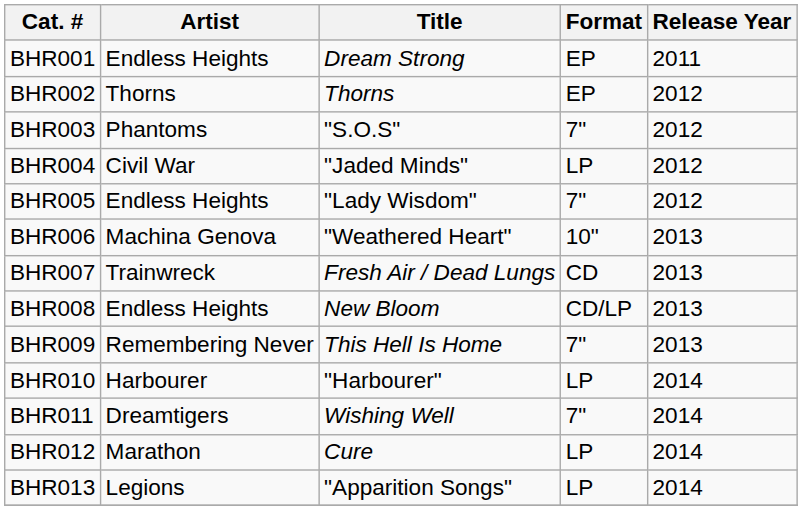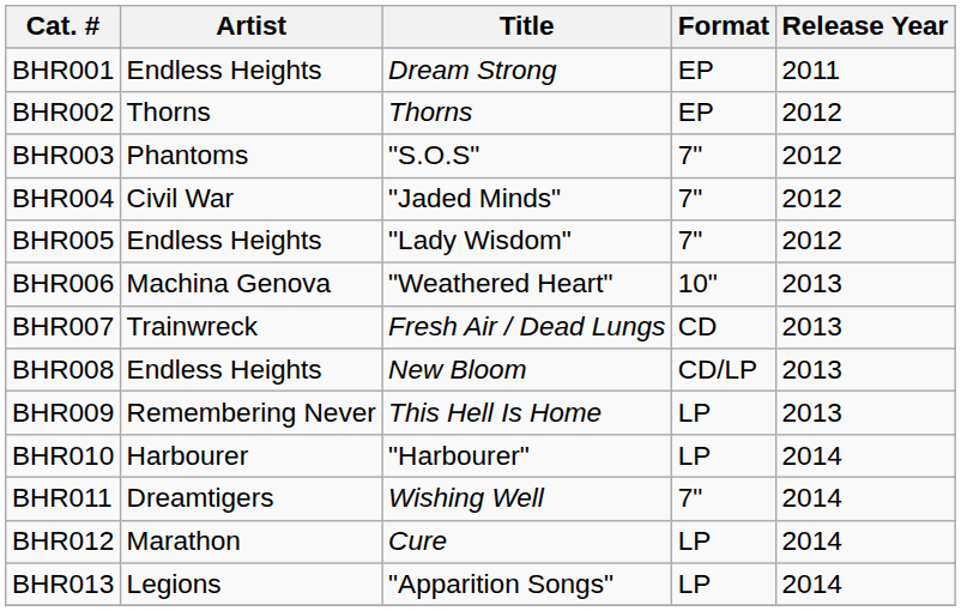 <table class="wikitable">
 <tr>
 <th>Cat. #</th>
 <th>Artist</th>
 <th>Title</th>
 <th>Format</th>
 <th>Release Year</th>
 </tr>
 <tr>
 <td>BHR001</td>
 <td>Endless Heights</td>
 <td><em>Dream Strong</em></td>
 <td>EP</td>
 <td>2011</td>
 </tr>
 <tr>
 <td>BHR002</td>
 <td>Thorns</td>
 <td><em>Thorns</em></td>
 <td>EP</td>
 <td>2012</td>
 </tr>
 <tr>
 <td>BHR003</td>
 <td>Phantoms</td>
 <td>"S.O.S"</td>
 <td>7"</td>
 <td>2012</td>
 </tr>
 <tr>
 <td>BHR004</td>
 <td>Civil War</td>
 <td>"Jaded Minds"</td>
-<td>LP</td>
+<td>7"</td>
 <td>2012</td>
 </tr>
 <tr>
 <td>BHR005</td>
 <td>Endless Heights</td>
 <td>"Lady Wisdom"</td>
 <td>7"</td>
 <td>2012</td>
 </tr>
 <tr>
 <td>BHR006</td>
 <td>Machina Genova</td>
 <td>"Weathered Heart"</td>
 <td>10"</td>
 <td>2013</td>
 </tr>
 <tr>
 <td>BHR007</td>
 <td>Trainwreck</td>
 <td><em>Fresh Air / Dead Lungs</em></td>
 <td>CD</td>
 <td>2013</td>
 </tr>
 <tr>
 <td>BHR008</td>
 <td>Endless Heights</td>
 <td><em>New Bloom</em></td>
 <td>CD/LP</td>
 <td>2013</td>
 </tr>
 <tr>
 <td>BHR009</td>
 <td>Remembering Never</td>
 <td><em>This Hell Is Home</em></td>
-<td>7"</td>
+<td>LP</td>
 <td>2013</td>
 </tr>
 <tr>
 <td>BHR010</td>
 <td>Harbourer</td>
 <td>"Harbourer"</td>
 <td>LP</td>
 <td>2014</td>
 </tr>
 <tr>
 <td>BHR011</td>
 <td>Dreamtigers</td>
 <td><em>Wishing Well</em></td>
 <td>7"</td>
 <td>2014</td>
 </tr>
 <tr>
 <td>BHR012</td>
 <td>Marathon</td>
 <td><em>Cure</em></td>
 <td>LP</td>
 <td>2014</td>
 </tr>
 <tr>
 <td>BHR013</td>
 <td>Legions</td>
 <td>"Apparition Songs"</td>
 <td>LP</td>
 <td>2014</td>
 </tr>
 <tr>
 </tr>
 </table>
